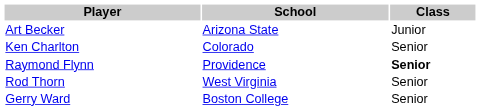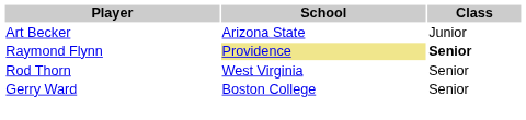 <table style="width:600px" "border:'1' 'solid' 'gray' ">
 <tr>
 <th style="background:#ccc; width:23%;">Player</th>
 <th style="background:#ccc; width:22%;">School</th>
 <th style="background:#ccc; width:10%;">Class</th>
 </tr>
 <tr>
 <td><a href='#'>Art Becker</a></td>
 <td><a href='#'>Arizona State</a></td>
 <td>Junior</td>
 </tr>
 <tr>
-<td><a href='#'>Ken Charlton</a></td>
-<td><a href='#'>Colorado</a></td>
-<td>Senior</td>
-</tr>
-<tr>
 <td><a href='#'>Raymond Flynn</a></td>
-<td><a href='#'>Providence</a></td>
+<td style="background: khaki;"><a href='#'>Providence</a></td>
 <td><strong>Senior</strong></td>
 </tr>
 <tr>
 <td><a href='#'>Rod Thorn</a></td>
 <td><a href='#'>West Virginia</a></td>
 <td>Senior</td>
 </tr>
 <tr>
 <td><a href='#'>Gerry Ward</a></td>
 <td><a href='#'>Boston College</a></td>
 <td>Senior</td>
 </tr>
 </table>
